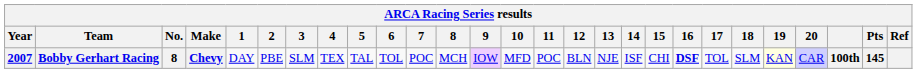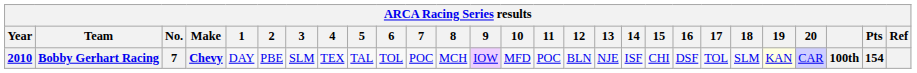 <table class="wikitable" style="text-align:center; font-size:75%">
 <tr>
 <th colspan=27><a href='#'>ARCA Racing Series</a> results</th>
 </tr>
 <tr>
 <th>Year</th>
 <th>Team</th>
 <th>No.</th>
 <th>Make</th>
 <th>1</th>
 <th>2</th>
 <th>3</th>
 <th>4</th>
 <th>5</th>
 <th>6</th>
 <th>7</th>
 <th>8</th>
 <th>9</th>
 <th>10</th>
 <th>11</th>
 <th>12</th>
 <th>13</th>
 <th>14</th>
 <th>15</th>
 <th>16</th>
 <th>17</th>
 <th>18</th>
 <th>19</th>
 <th>20</th>
 <th></th>
 <th>Pts</th>
 <th>Ref</th>
 </tr>
 <tr>
-<th><a href='#'>2007</a></th>
+<th><a href='#'>2010</a></th>
 <th><a href='#'>Bobby Gerhart Racing</a></th>
-<th>8</th>
+<th>7</th>
 <th><a href='#'>Chevy</a></th>
 <td><a href='#'>DAY</a></td>
 <td><a href='#'>PBE</a></td>
 <td><a href='#'>SLM</a></td>
 <td><a href='#'>TEX</a></td>
 <td><a href='#'>TAL</a></td>
 <td><a href='#'>TOL</a></td>
 <td><a href='#'>POC</a></td>
 <td><a href='#'>MCH</a></td>
 <td style="background:#EFCFFF;"><a href='#'>IOW</a><br></td>
 <td><a href='#'>MFD</a></td>
 <td><a href='#'>POC</a></td>
 <td><a href='#'>BLN</a></td>
 <td><a href='#'>NJE</a></td>
 <td><a href='#'>ISF</a></td>
 <td><a href='#'>CHI</a></td>
-<td><strong><a href='#'>DSF</a></strong></td>
+<td><a href='#'>DSF</a></td>
 <td><a href='#'>TOL</a></td>
 <td><a href='#'>SLM</a></td>
 <td style="background: lightyellow;"><a href='#'>KAN</a></td>
 <td style="background:#CFCFFF;"><a href='#'>CAR</a><br></td>
 <th>100th</th>
-<th>145</th>
+<th>154</th>
 <th></th>
 </tr>
 </table>
